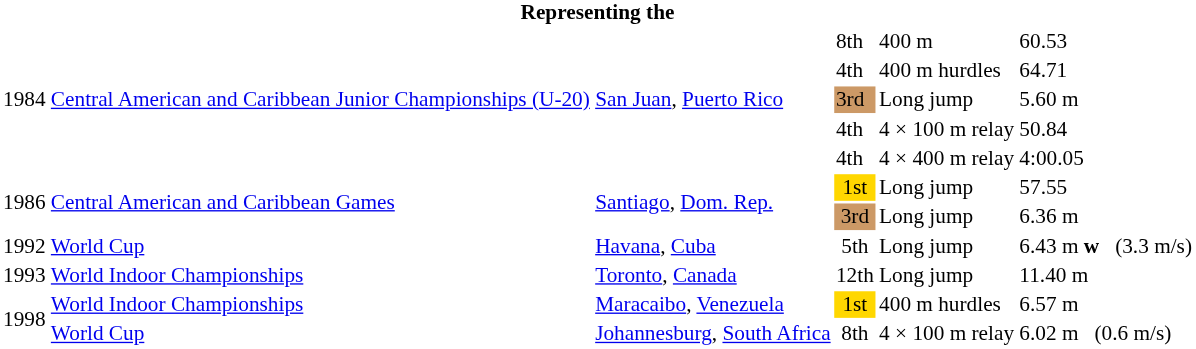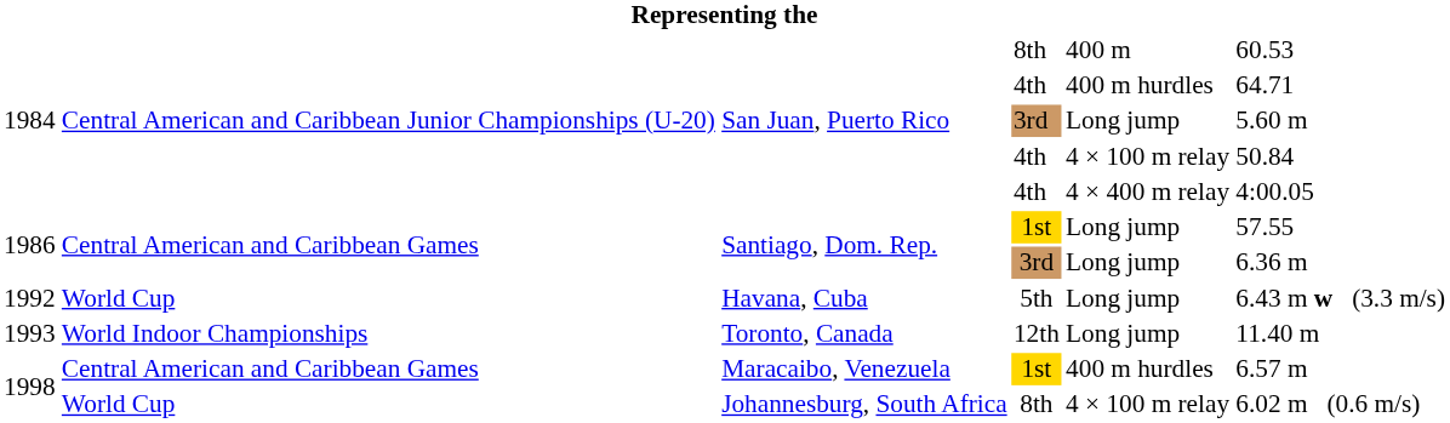 <table>
 <tr>
 <th colspan="6">Representing the </th>
 </tr>
 <tr>
 <td rowspan = "5">1984</td>
 <td rowspan = "5"><a href='#'>Central American and Caribbean Junior Championships (U-20)</a></td>
 <td rowspan = "5"><a href='#'>San Juan</a>, <a href='#'>Puerto Rico</a></td>
 <td>8th</td>
 <td>400 m</td>
 <td>60.53</td>
 </tr>
 <tr>
 <td>4th</td>
 <td>400 m hurdles</td>
 <td>64.71</td>
 </tr>
 <tr>
 <td bgcolor=cc9966>3rd</td>
 <td>Long jump</td>
 <td>5.60 m</td>
 </tr>
 <tr>
 <td>4th</td>
 <td>4 × 100 m relay</td>
 <td>50.84</td>
 </tr>
 <tr>
 <td>4th</td>
 <td>4 × 400 m relay</td>
 <td>4:00.05</td>
 </tr>
 <tr>
 <td rowspan=2>1986</td>
 <td rowspan=2><a href='#'>Central American and Caribbean Games</a></td>
 <td rowspan=2><a href='#'>Santiago</a>, <a href='#'>Dom. Rep.</a></td>
 <td bgcolor="gold" align="center">1st</td>
 <td>Long jump</td>
 <td>57.55</td>
 </tr>
 <tr>
 <td bgcolor="cc9966" align="center">3rd</td>
 <td>Long jump</td>
 <td>6.36 m</td>
 </tr>
 <tr>
 <td>1992</td>
 <td><a href='#'>World Cup</a></td>
 <td><a href='#'>Havana</a>, <a href='#'>Cuba</a></td>
 <td align="center">5th</td>
 <td>Long jump</td>
 <td>6.43 m <strong>w</strong>   (3.3 m/s)</td>
 </tr>
 <tr>
 <td>1993</td>
 <td><a href='#'>World Indoor Championships</a></td>
 <td><a href='#'>Toronto</a>, <a href='#'>Canada</a></td>
 <td align="center">12th</td>
 <td>Long jump</td>
 <td>11.40 m</td>
 </tr>
 <tr>
 <td rowspan=2>1998</td>
-<td><a href='#'>World Indoor Championships</a></td>
+<td><a href='#'>Central American and Caribbean Games</a></td>
 <td><a href='#'>Maracaibo</a>, <a href='#'>Venezuela</a></td>
 <td bgcolor="gold" align="center">1st</td>
 <td>400 m hurdles</td>
 <td>6.57 m</td>
 </tr>
 <tr>
 <td><a href='#'>World Cup</a></td>
 <td><a href='#'>Johannesburg</a>, <a href='#'>South Africa</a></td>
 <td align="center">8th</td>
 <td>4 × 100 m relay</td>
 <td>6.02 m   (0.6 m/s)</td>
 </tr>
 </table>
